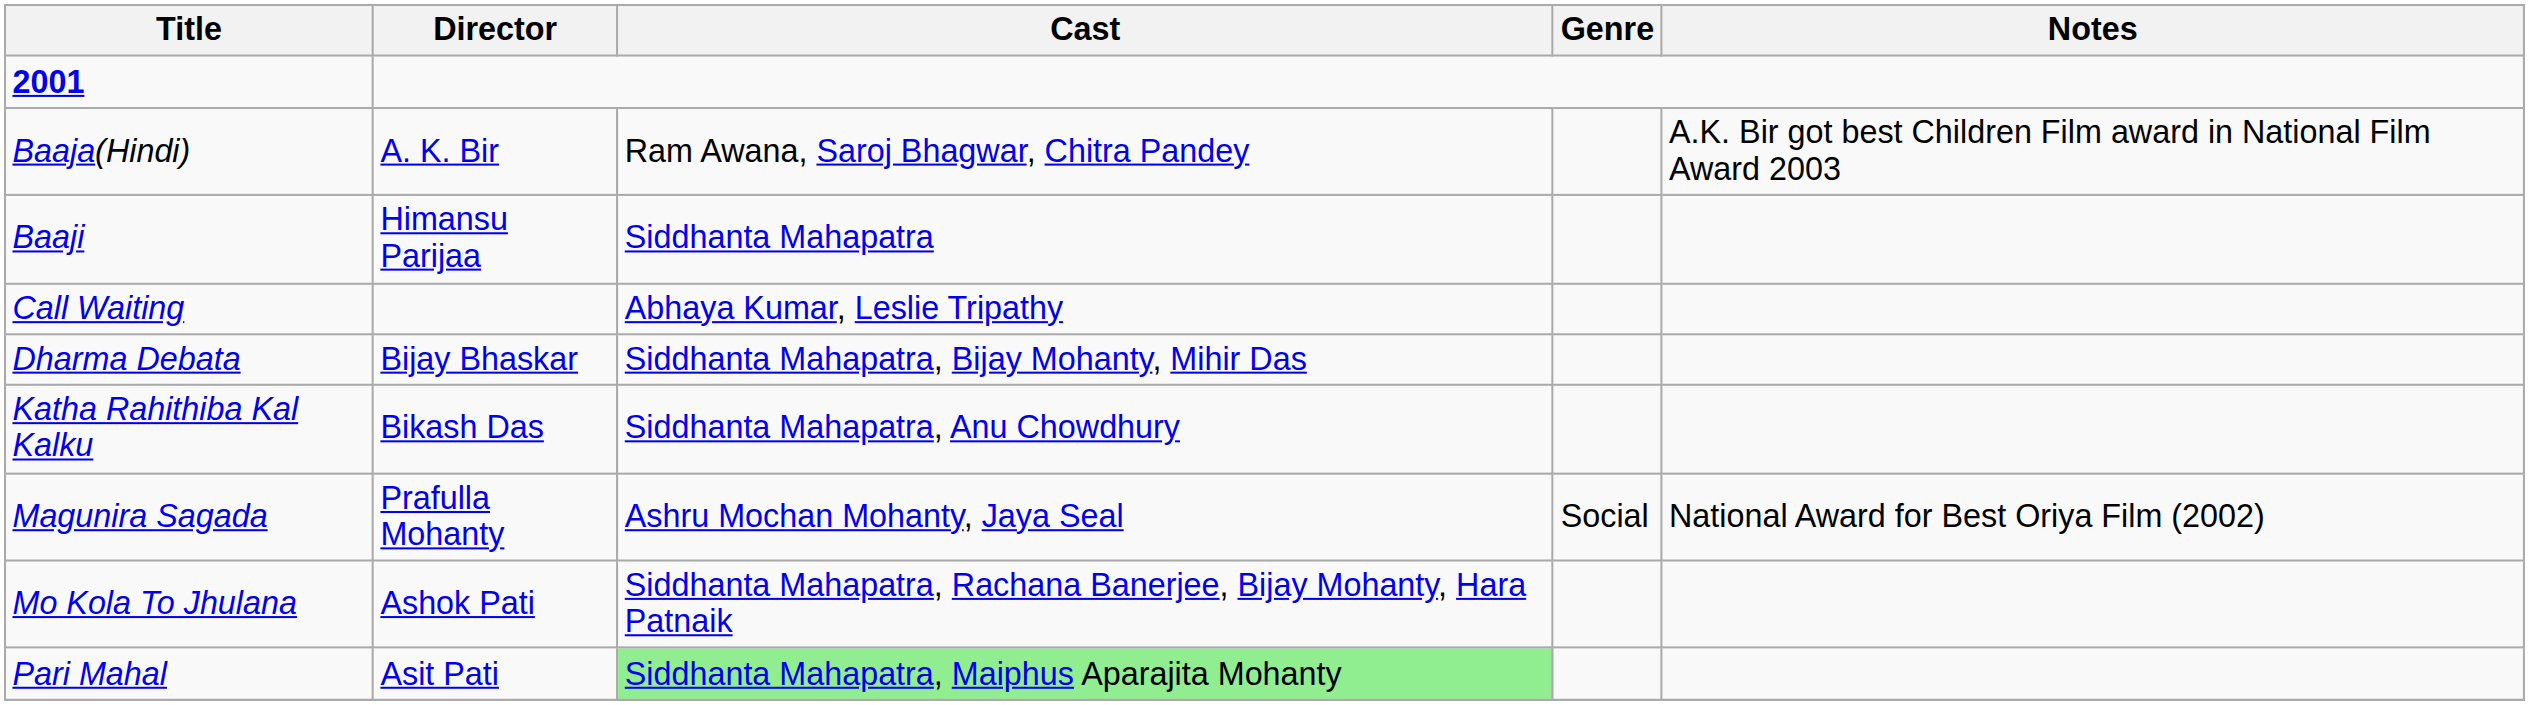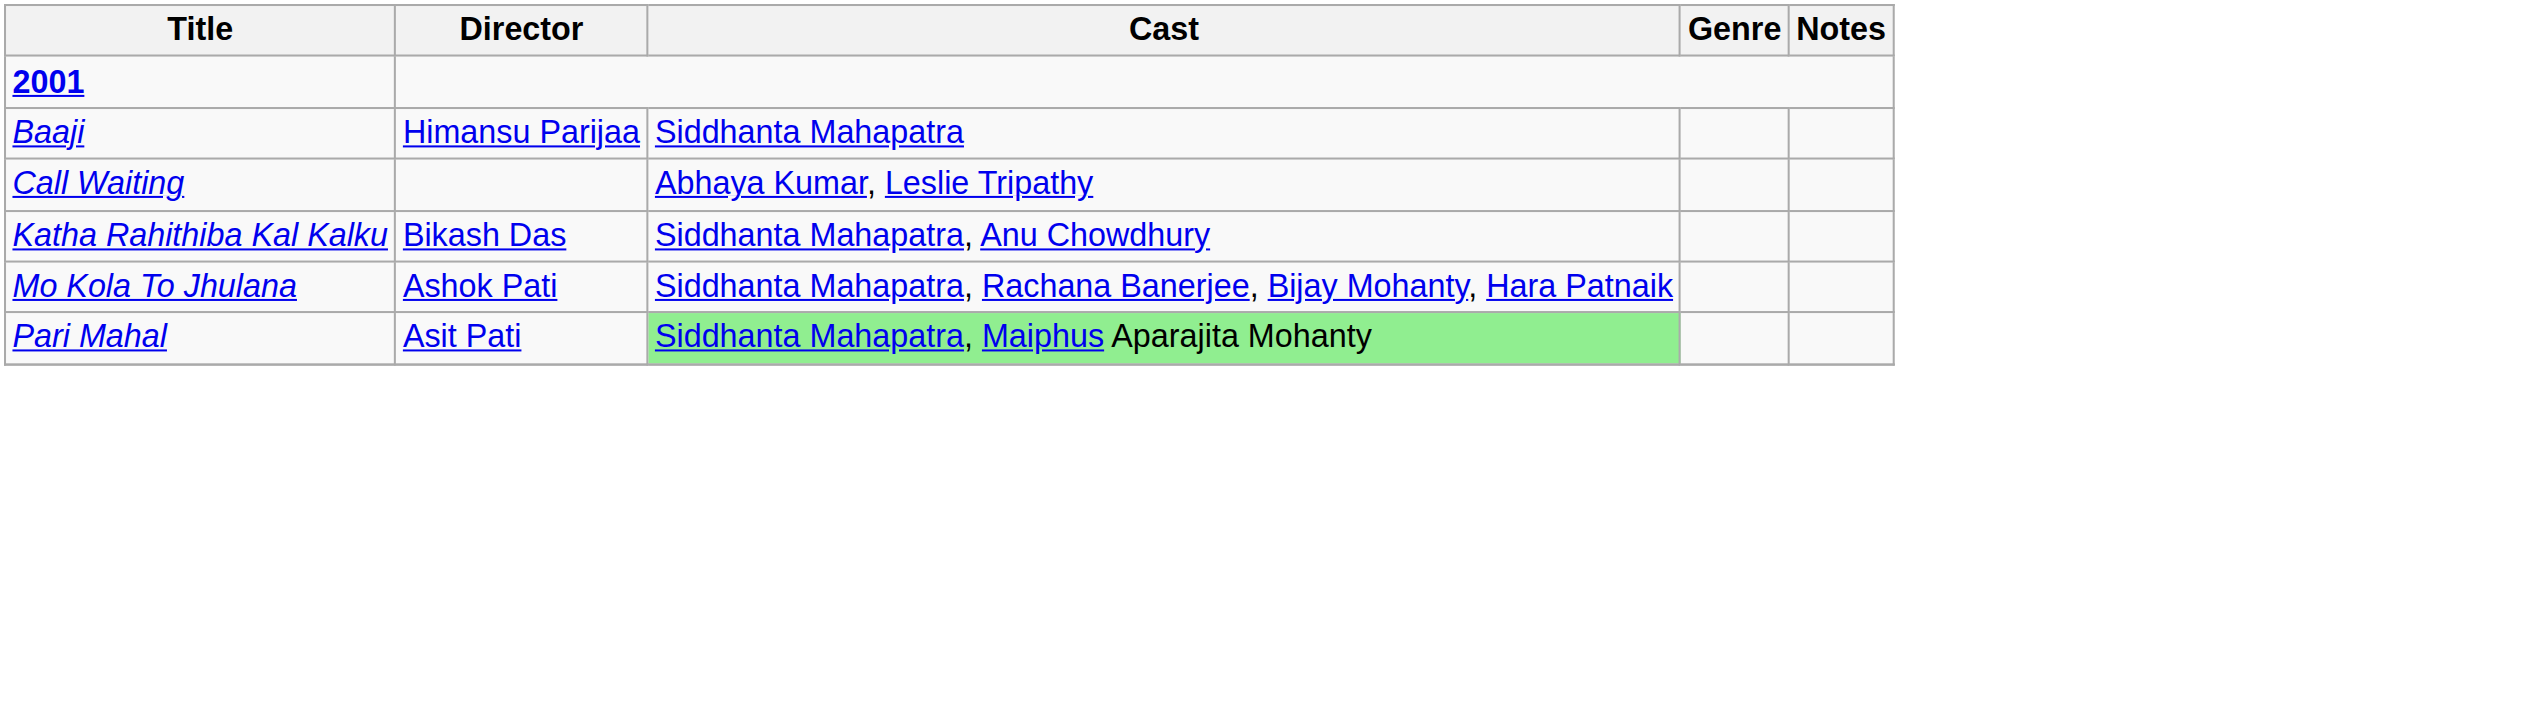 <table class="wikitable sortable">
 <tr>
 <th>Title</th>
 <th>Director</th>
 <th>Cast</th>
 <th>Genre</th>
 <th>Notes</th>
 </tr>
 <tr>
 <td><strong><a href='#'>2001</a></strong></td>
-</tr>
-<tr>
-<td><em><a href='#'>Baaja</a>(Hindi)</em></td>
-<td><a href='#'>A. K. Bir</a></td>
-<td>Ram Awana, <a href='#'>Saroj Bhagwar</a>, <a href='#'>Chitra Pandey</a></td>
-<td></td>
-<td>A.K. Bir got best Children Film award in National Film Award 2003</td>
 </tr>
 <tr>
 <td><em><a href='#'>Baaji</a></em></td>
 <td><a href='#'>Himansu Parijaa</a></td>
 <td><a href='#'>Siddhanta Mahapatra</a></td>
 <td></td>
 <td></td>
 </tr>
 <tr>
 <td><em><a href='#'>Call Waiting</a></em></td>
 <td></td>
 <td><a href='#'>Abhaya Kumar</a>, <a href='#'>Leslie Tripathy</a></td>
 <td></td>
 <td></td>
 </tr>
 <tr>
-<td><em><a href='#'>Dharma Debata</a></em></td>
-<td><a href='#'>Bijay Bhaskar</a></td>
-<td><a href='#'>Siddhanta Mahapatra</a>, <a href='#'>Bijay Mohanty</a>, <a href='#'>Mihir Das</a></td>
-<td></td>
-<td></td>
-</tr>
-<tr>
 <td><em><a href='#'>Katha Rahithiba Kal Kalku</a></em></td>
 <td><a href='#'>Bikash Das</a></td>
 <td><a href='#'>Siddhanta Mahapatra</a>, <a href='#'>Anu Chowdhury</a></td>
 <td></td>
 <td></td>
-</tr>
-<tr>
-<td><em><a href='#'>Magunira Sagada</a></em></td>
-<td><a href='#'>Prafulla Mohanty</a></td>
-<td><a href='#'>Ashru Mochan Mohanty</a>, <a href='#'>Jaya Seal</a></td>
-<td>Social</td>
-<td>National Award for Best Oriya Film (2002)</td>
 </tr>
 <tr>
 <td><em><a href='#'>Mo Kola To Jhulana</a></em></td>
 <td><a href='#'>Ashok Pati</a></td>
 <td><a href='#'>Siddhanta Mahapatra</a>, <a href='#'>Rachana Banerjee</a>, <a href='#'>Bijay Mohanty</a>, <a href='#'>Hara Patnaik</a></td>
 <td></td>
 <td></td>
 </tr>
 <tr>
 <td><em><a href='#'>Pari Mahal</a></em></td>
 <td><a href='#'>Asit Pati</a></td>
 <td style="background: lightgreen;"><a href='#'>Siddhanta Mahapatra</a>, <a href='#'>Maiphus</a> Aparajita Mohanty</td>
 <td></td>
 <td></td>
 </tr>
 <tr>
 </tr>
 </table>
